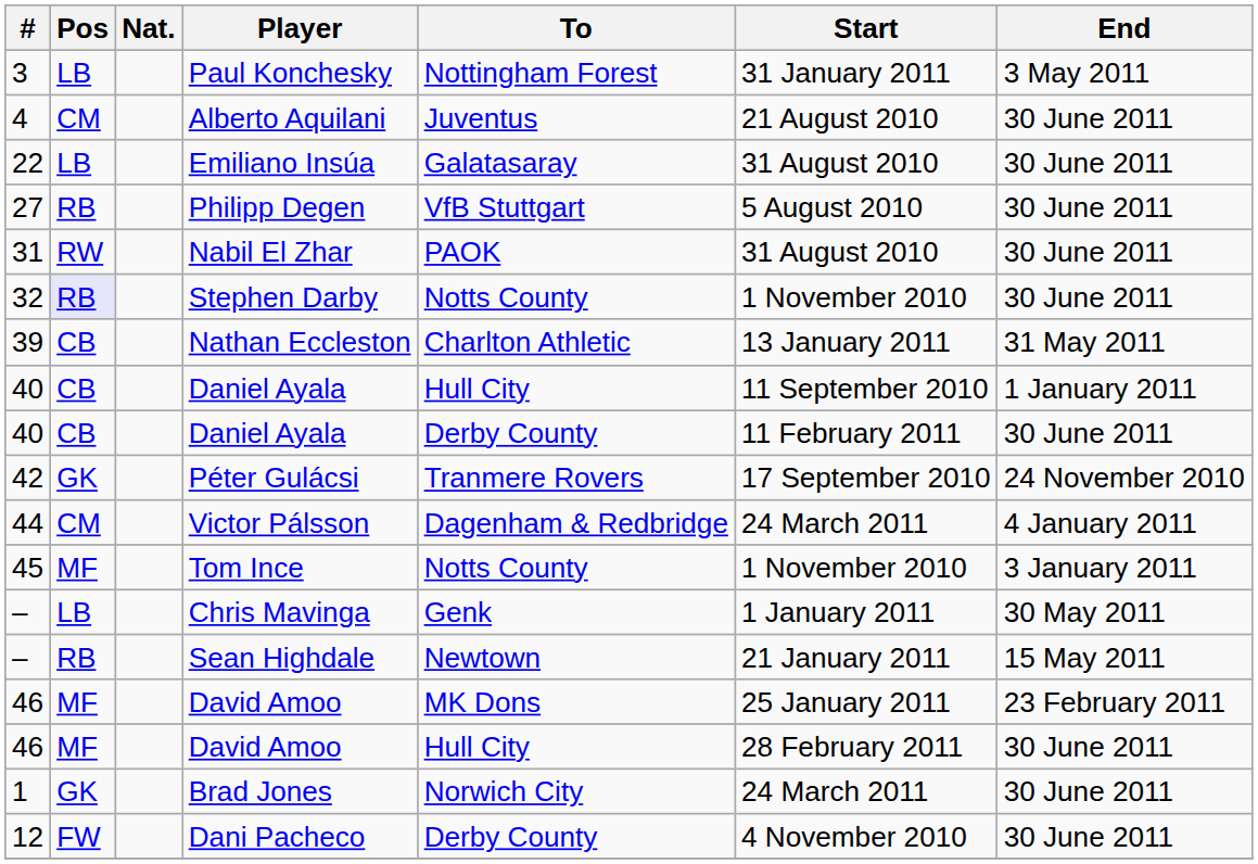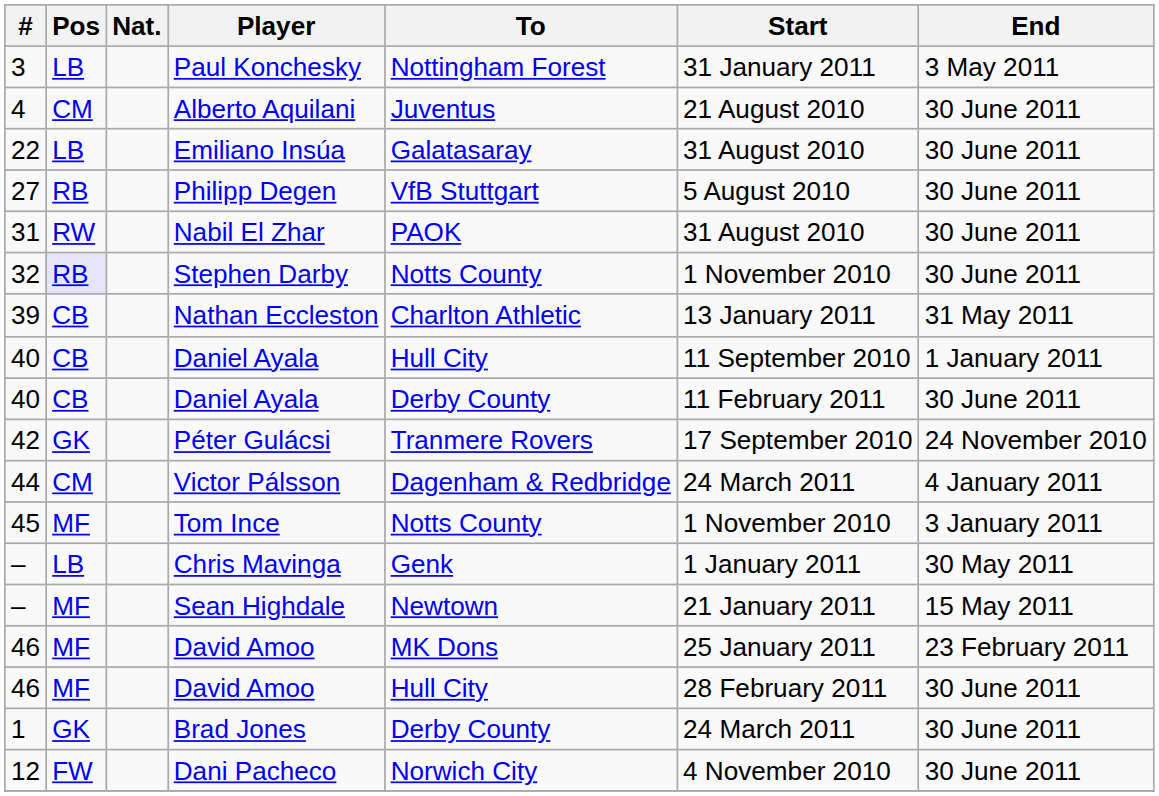 <table class="wikitable" style="text-align:center; font-size:95%; text-align:left">
 <tr>
 <th><strong>#</strong></th>
 <th><strong>Pos</strong></th>
 <th><strong>Nat.</strong></th>
 <th><strong>Player</strong></th>
 <th><strong>To</strong></th>
 <th><strong>Start</strong></th>
 <th><strong>End</strong></th>
 </tr>
 <tr --->
 <td>3</td>
 <td><a href='#'>LB</a></td>
 <td></td>
 <td><a href='#'>Paul Konchesky</a></td>
 <td> <a href='#'>Nottingham Forest</a></td>
 <td>31 January 2011</td>
 <td>3 May 2011</td>
 </tr>
 <tr>
 <td>4</td>
 <td><a href='#'>CM</a></td>
 <td></td>
 <td><a href='#'>Alberto Aquilani</a></td>
 <td> <a href='#'>Juventus</a></td>
 <td>21 August 2010</td>
 <td>30 June 2011</td>
 </tr>
 <tr>
 <td>22</td>
 <td><a href='#'>LB</a></td>
 <td></td>
 <td><a href='#'>Emiliano Insúa</a></td>
 <td> <a href='#'>Galatasaray</a></td>
 <td>31 August 2010</td>
 <td>30 June 2011</td>
 </tr>
 <tr>
 <td>27</td>
 <td><a href='#'>RB</a></td>
 <td></td>
 <td><a href='#'>Philipp Degen</a></td>
 <td> <a href='#'>VfB Stuttgart</a></td>
 <td>5 August 2010</td>
 <td>30 June 2011</td>
 </tr>
 <tr>
 <td>31</td>
 <td><a href='#'>RW</a></td>
 <td></td>
 <td><a href='#'>Nabil El Zhar</a></td>
 <td> <a href='#'>PAOK</a></td>
 <td>31 August 2010</td>
 <td>30 June 2011</td>
 </tr>
 <tr>
 <td>32</td>
 <td style="background: lavender;"><a href='#'>RB</a></td>
 <td></td>
 <td><a href='#'>Stephen Darby</a></td>
 <td> <a href='#'>Notts County</a></td>
 <td>1 November 2010</td>
 <td>30 June 2011</td>
 </tr>
 <tr>
 <td>39</td>
 <td><a href='#'>CB</a></td>
 <td></td>
 <td><a href='#'>Nathan Eccleston</a></td>
 <td> <a href='#'>Charlton Athletic</a></td>
 <td>13 January 2011</td>
 <td>31 May 2011</td>
 </tr>
 <tr>
 <td>40</td>
 <td><a href='#'>CB</a></td>
 <td></td>
 <td><a href='#'>Daniel Ayala</a></td>
 <td> <a href='#'>Hull City</a></td>
 <td>11 September 2010</td>
 <td>1 January 2011</td>
 </tr>
 <tr>
 <td>40</td>
 <td><a href='#'>CB</a></td>
 <td></td>
 <td><a href='#'>Daniel Ayala</a></td>
 <td> <a href='#'>Derby County</a></td>
 <td>11 February 2011</td>
 <td>30 June 2011</td>
 </tr>
 <tr>
 <td>42</td>
 <td><a href='#'>GK</a></td>
 <td></td>
 <td><a href='#'>Péter Gulácsi</a></td>
 <td> <a href='#'>Tranmere Rovers</a></td>
 <td>17 September 2010</td>
 <td>24 November 2010</td>
 </tr>
 <tr>
 <td>44</td>
 <td><a href='#'>CM</a></td>
 <td></td>
 <td><a href='#'>Victor Pálsson</a></td>
 <td> <a href='#'>Dagenham & Redbridge</a></td>
 <td>24 March 2011</td>
 <td>4 January 2011</td>
 </tr>
 <tr>
 <td>45</td>
 <td><a href='#'>MF</a></td>
 <td></td>
 <td><a href='#'>Tom Ince</a></td>
 <td> <a href='#'>Notts County</a></td>
 <td>1 November 2010</td>
 <td>3 January 2011</td>
 </tr>
 <tr>
 <td>–</td>
 <td><a href='#'>LB</a></td>
 <td></td>
 <td><a href='#'>Chris Mavinga</a></td>
 <td> <a href='#'>Genk</a></td>
 <td>1 January 2011</td>
 <td>30 May 2011<br></td>
 </tr>
 <tr>
 <td>–</td>
-<td><a href='#'>RB</a></td>
+<td><a href='#'>MF</a></td>
 <td></td>
 <td><a href='#'>Sean Highdale</a></td>
 <td> <a href='#'>Newtown</a></td>
 <td>21 January 2011</td>
 <td>15 May 2011</td>
 </tr>
 <tr>
 <td>46</td>
 <td><a href='#'>MF</a></td>
 <td></td>
 <td><a href='#'>David Amoo</a></td>
 <td> <a href='#'>MK Dons</a></td>
 <td>25 January 2011</td>
 <td>23 February 2011</td>
 </tr>
 <tr>
 <td>46</td>
 <td><a href='#'>MF</a></td>
 <td></td>
 <td><a href='#'>David Amoo</a></td>
 <td> <a href='#'>Hull City</a></td>
 <td>28 February 2011</td>
 <td>30 June 2011</td>
 </tr>
 <tr>
 <td>1</td>
 <td><a href='#'>GK</a></td>
 <td></td>
 <td><a href='#'>Brad Jones</a></td>
-<td> <a href='#'>Norwich City</a></td>
+<td> <a href='#'>Derby County</a></td>
 <td>24 March 2011</td>
 <td>30 June 2011</td>
 </tr>
 <tr>
 <td>12</td>
 <td><a href='#'>FW</a></td>
 <td></td>
 <td><a href='#'>Dani Pacheco</a></td>
-<td> <a href='#'>Derby County</a></td>
+<td> <a href='#'>Norwich City</a></td>
 <td>4 November 2010</td>
 <td>30 June 2011</td>
 </tr>
 <tr>
 </tr>
 </table>
